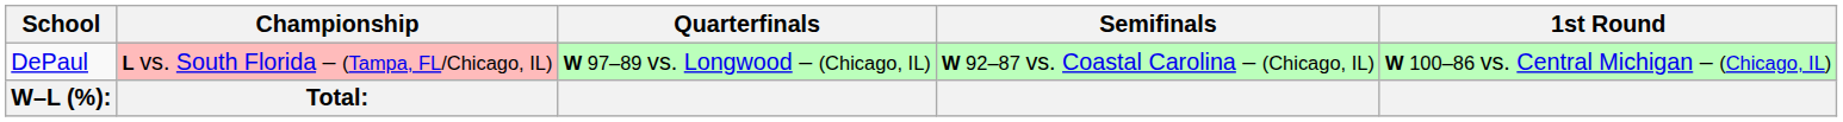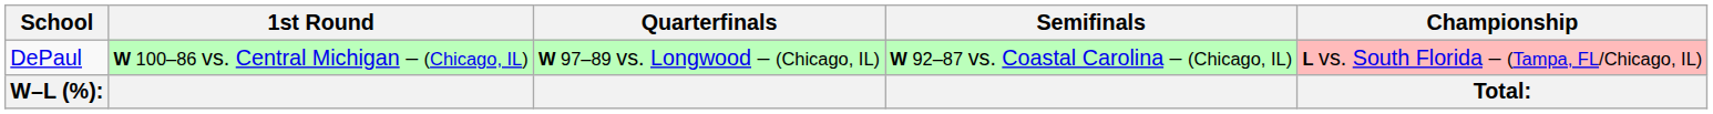 <table class="sortable wikitable" style="white-space:nowrap; font-size:90%;">
 <tr>
 <th>School</th>
-<th>Championship</th>
+<th>1st Round</th>
 <th>Quarterfinals</th>
 <th>Semifinals</th>
-<th>1st Round</th>
+<th>Championship</th>
 </tr>
 <tr>
 <td><a href='#'>DePaul</a></td>
-<td style="background:#fbb;"><small> <strong>L</strong> </small> vs. <a href='#'>South Florida</a> – <small>(<a href='#'>Tampa, FL</a>/Chicago, IL)</small></td>
+<td style="background:#bfb;"><small> <strong>W</strong> 100–86 </small> vs. <a href='#'>Central Michigan</a> – <small>(<a href='#'>Chicago, IL</a>)</small></td>
 <td style="background:#bfb;"><small> <strong>W</strong> 97–89  </small> vs. <a href='#'>Longwood</a> – <small>(Chicago, IL)</small></td>
 <td style="background:#bfb;"><small> <strong>W</strong> 92–87 </small> vs. <a href='#'>Coastal Carolina</a> – <small>(Chicago, IL)</small></td>
-<td style="background:#bfb;"><small> <strong>W</strong> 100–86 </small> vs. <a href='#'>Central Michigan</a> – <small>(<a href='#'>Chicago, IL</a>)</small></td>
+<td style="background:#fbb;"><small> <strong>L</strong> </small> vs. <a href='#'>South Florida</a> – <small>(<a href='#'>Tampa, FL</a>/Chicago, IL)</small></td>
 </tr>
 <tr>
 <th>W–L (%):</th>
-<th> Total: </th>
 <th></th>
 <th></th>
 <th></th>
+<th> Total: </th>
 </tr>
 </table>
